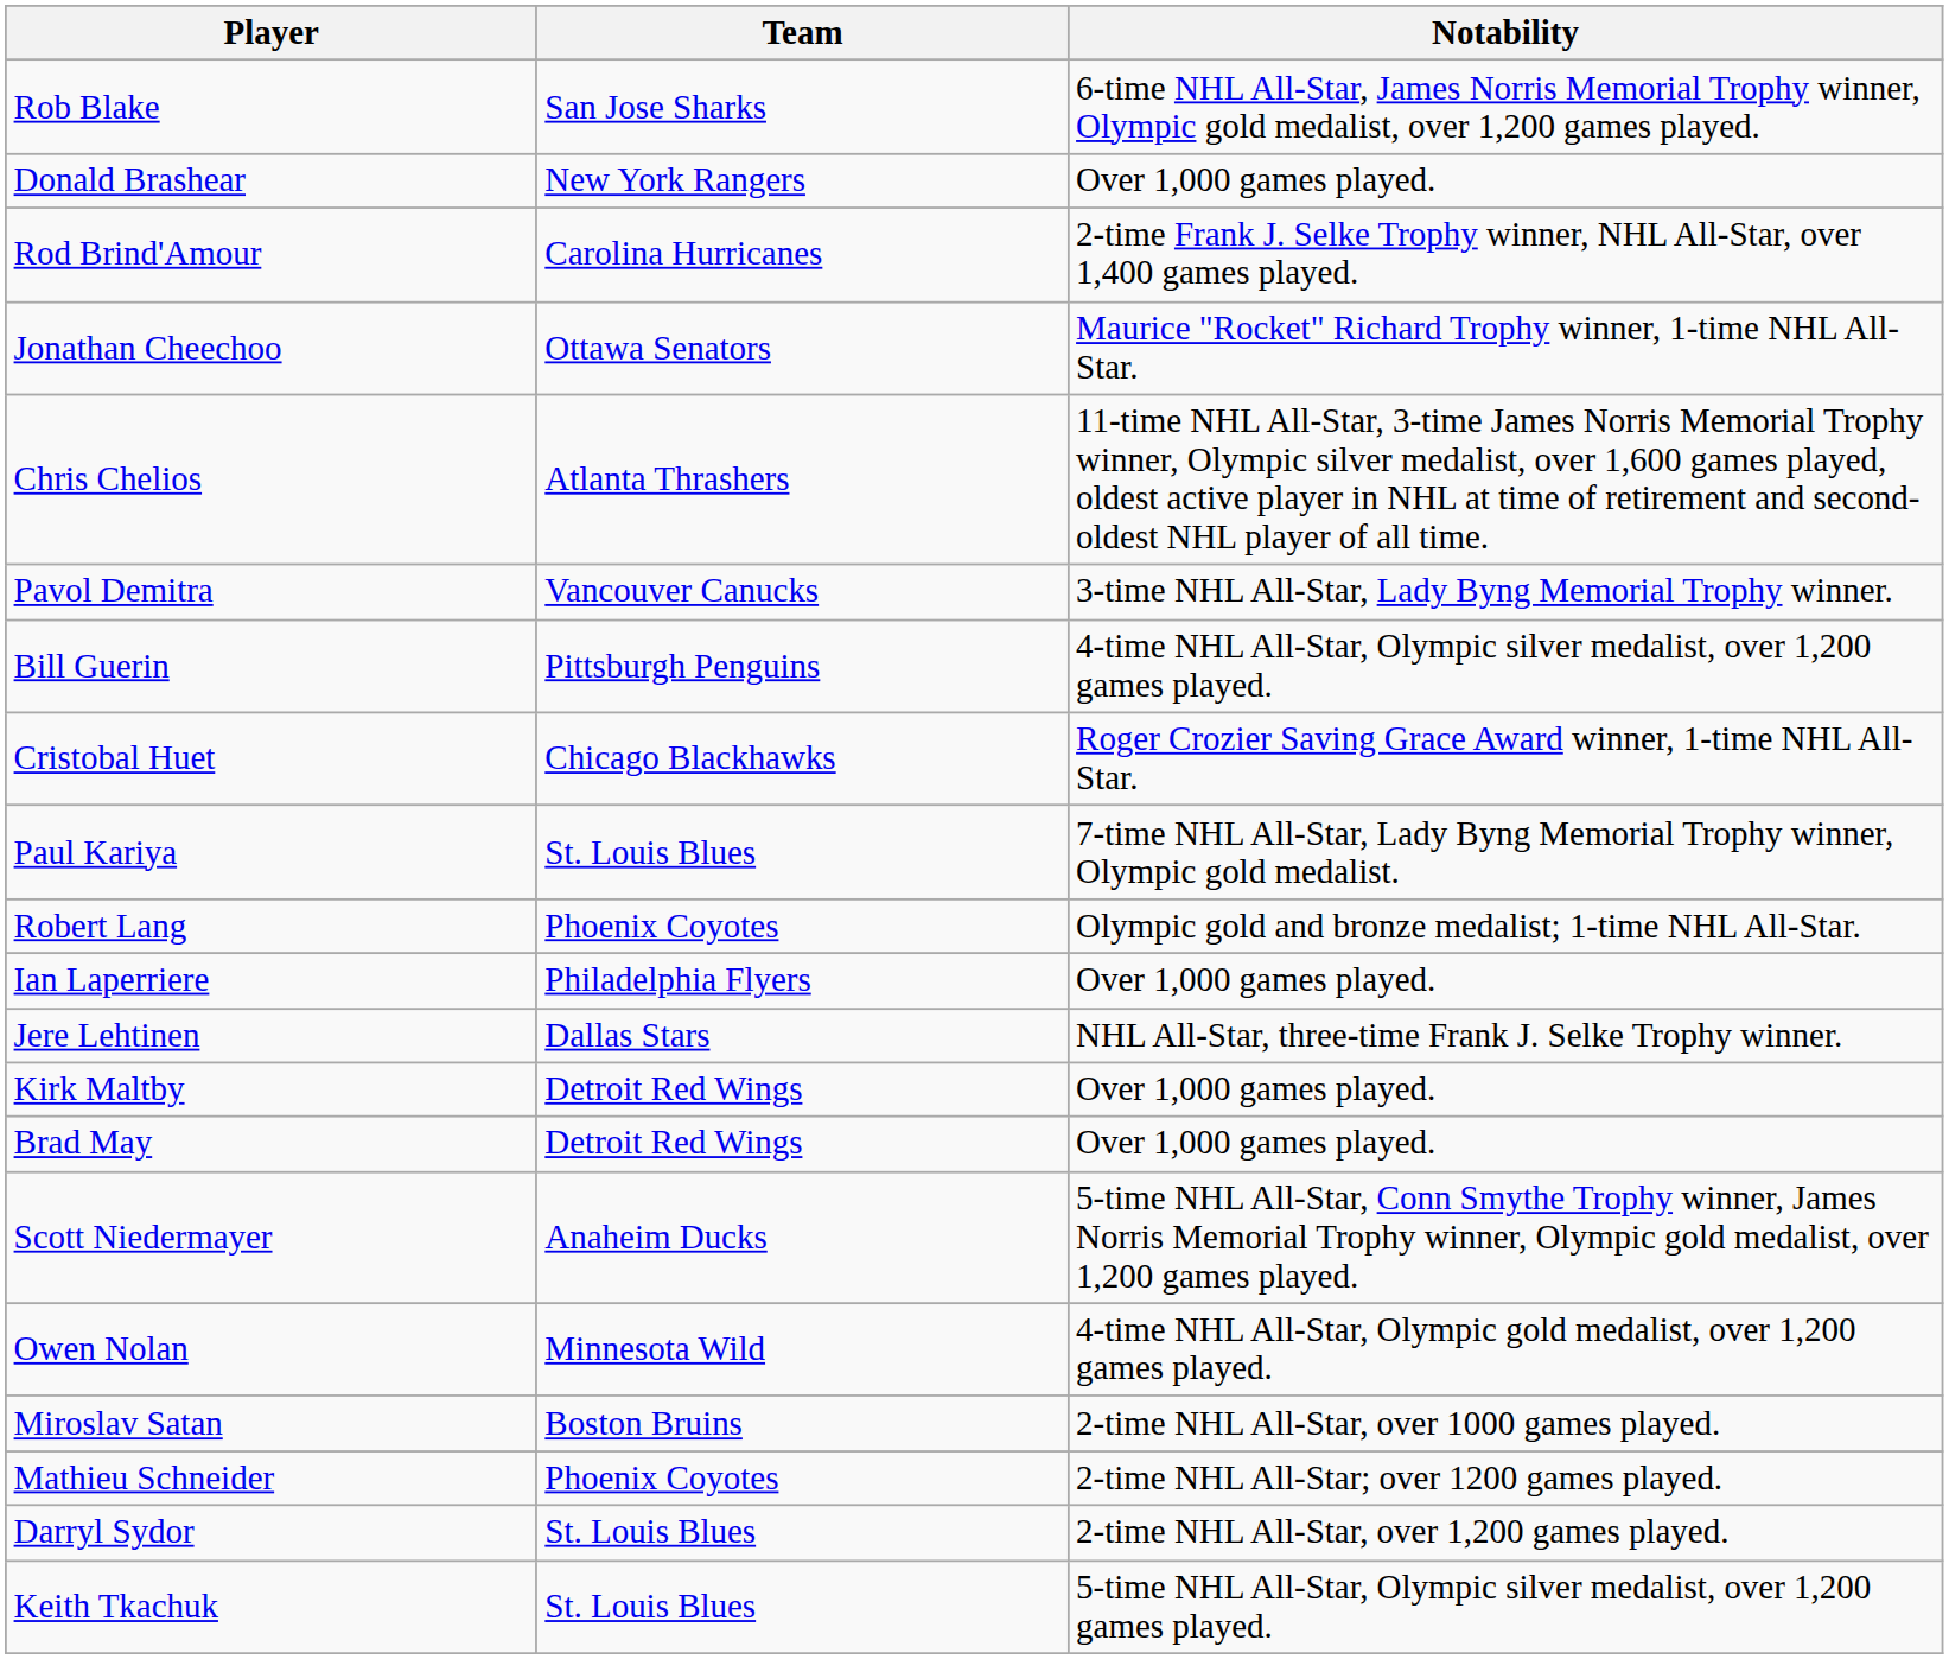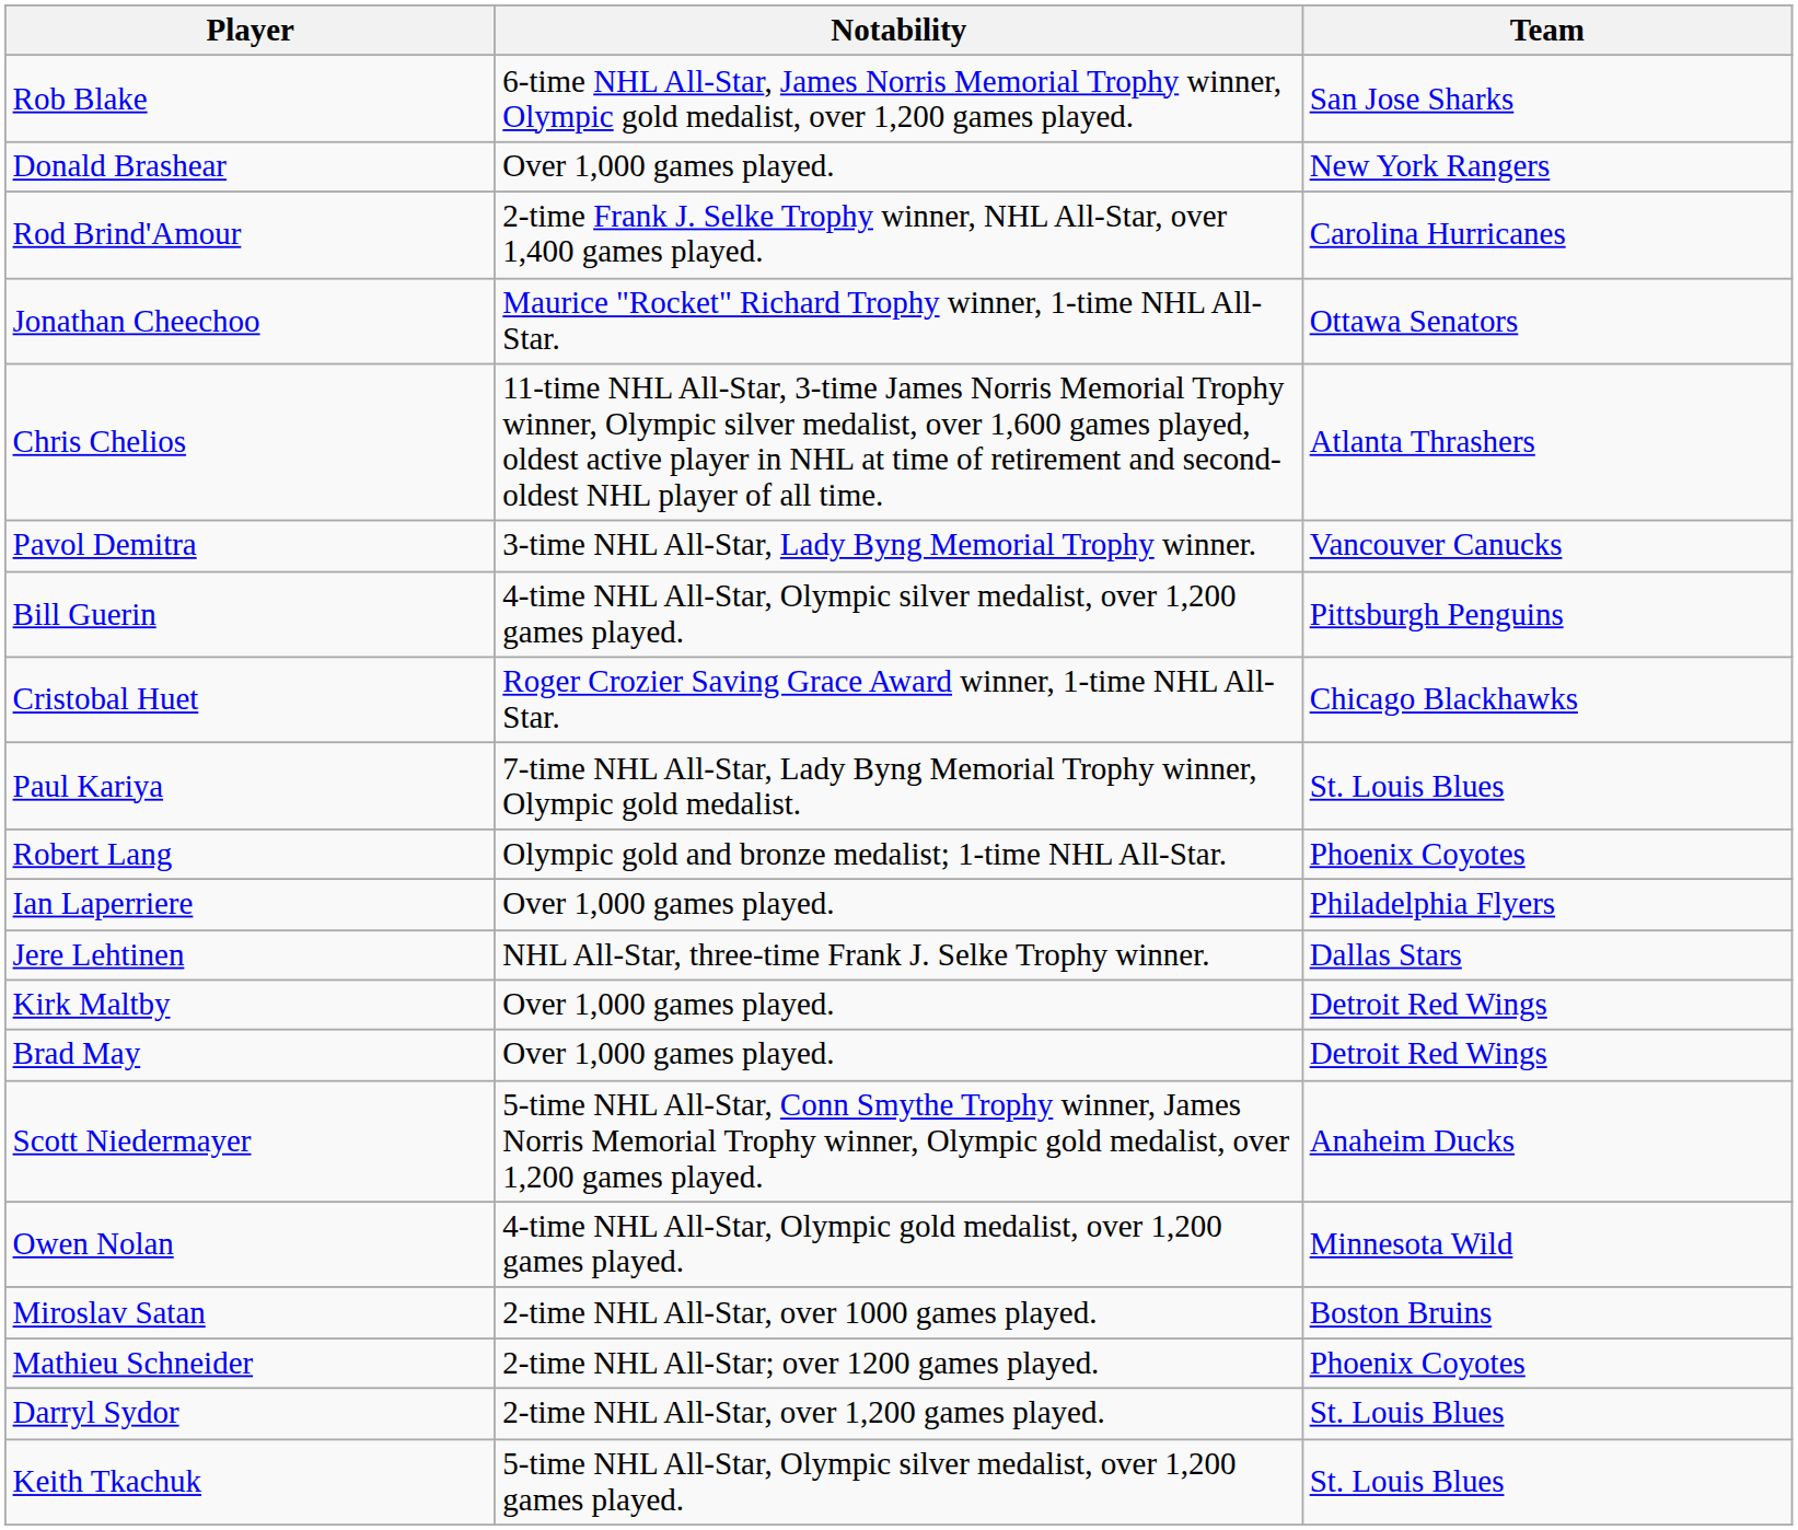 <table class="wikitable">
 <tr>
 <th style="width:15em">Player</th>
+<th style="width:25em">Notability</th>
 <th style="width:15em">Team</th>
-<th style="width:25em">Notability</th>
 </tr>
 <tr>
 <td><a href='#'>Rob Blake</a></td>
+<td>6-time <a href='#'>NHL All-Star</a>, <a href='#'>James Norris Memorial Trophy</a> winner, <a href='#'>Olympic</a> gold medalist, over 1,200 games played.</td>
 <td><a href='#'>San Jose Sharks</a></td>
-<td>6-time <a href='#'>NHL All-Star</a>, <a href='#'>James Norris Memorial Trophy</a> winner, <a href='#'>Olympic</a> gold medalist, over 1,200 games played.</td>
 </tr>
 <tr>
 <td><a href='#'>Donald Brashear</a></td>
+<td>Over 1,000 games played.</td>
 <td><a href='#'>New York Rangers</a></td>
-<td>Over 1,000 games played.</td>
 </tr>
 <tr>
 <td><a href='#'>Rod Brind'Amour</a></td>
+<td>2-time <a href='#'>Frank J. Selke Trophy</a> winner, NHL All-Star, over 1,400 games played.</td>
 <td><a href='#'>Carolina Hurricanes</a></td>
-<td>2-time <a href='#'>Frank J. Selke Trophy</a> winner, NHL All-Star, over 1,400 games played.</td>
 </tr>
 <tr>
 <td><a href='#'>Jonathan Cheechoo</a></td>
+<td><a href='#'>Maurice "Rocket" Richard Trophy</a> winner, 1-time NHL All-Star.</td>
 <td><a href='#'>Ottawa Senators</a></td>
-<td><a href='#'>Maurice "Rocket" Richard Trophy</a> winner, 1-time NHL All-Star.</td>
 </tr>
 <tr>
 <td><a href='#'>Chris Chelios</a></td>
+<td>11-time NHL All-Star, 3-time James Norris Memorial Trophy winner, Olympic silver medalist, over 1,600 games played, oldest active player in NHL at time of retirement and second-oldest NHL player of all time.</td>
 <td><a href='#'>Atlanta Thrashers</a></td>
-<td>11-time NHL All-Star, 3-time James Norris Memorial Trophy winner, Olympic silver medalist, over 1,600 games played, oldest active player in NHL at time of retirement and second-oldest NHL player of all time.</td>
 </tr>
 <tr>
 <td><a href='#'>Pavol Demitra</a></td>
+<td>3-time NHL All-Star, <a href='#'>Lady Byng Memorial Trophy</a> winner.</td>
 <td><a href='#'>Vancouver Canucks</a></td>
-<td>3-time NHL All-Star, <a href='#'>Lady Byng Memorial Trophy</a> winner.</td>
 </tr>
 <tr>
 <td><a href='#'>Bill Guerin</a></td>
+<td>4-time NHL All-Star, Olympic silver medalist, over 1,200 games played.</td>
 <td><a href='#'>Pittsburgh Penguins</a></td>
-<td>4-time NHL All-Star, Olympic silver medalist, over 1,200 games played.</td>
 </tr>
 <tr>
 <td><a href='#'>Cristobal Huet</a></td>
+<td><a href='#'>Roger Crozier Saving Grace Award</a> winner, 1-time NHL All-Star.</td>
 <td><a href='#'>Chicago Blackhawks</a></td>
-<td><a href='#'>Roger Crozier Saving Grace Award</a> winner, 1-time NHL All-Star.</td>
 </tr>
 <tr>
 <td><a href='#'>Paul Kariya</a></td>
+<td>7-time NHL All-Star, Lady Byng Memorial Trophy winner, Olympic gold medalist.</td>
 <td><a href='#'>St. Louis Blues</a></td>
-<td>7-time NHL All-Star, Lady Byng Memorial Trophy winner, Olympic gold medalist.</td>
 </tr>
 <tr>
 <td><a href='#'>Robert Lang</a></td>
+<td>Olympic gold and bronze medalist; 1-time NHL All-Star.</td>
 <td><a href='#'>Phoenix Coyotes</a></td>
-<td>Olympic gold and bronze medalist; 1-time NHL All-Star.</td>
 </tr>
 <tr>
 <td><a href='#'>Ian Laperriere</a></td>
+<td>Over 1,000 games played.</td>
 <td><a href='#'>Philadelphia Flyers</a></td>
-<td>Over 1,000 games played.</td>
 </tr>
 <tr>
 <td><a href='#'>Jere Lehtinen</a></td>
+<td>NHL All-Star, three-time Frank J. Selke Trophy winner.</td>
 <td><a href='#'>Dallas Stars</a></td>
-<td>NHL All-Star, three-time Frank J. Selke Trophy winner.</td>
 </tr>
 <tr>
 <td><a href='#'>Kirk Maltby</a></td>
+<td>Over 1,000 games played.</td>
 <td><a href='#'>Detroit Red Wings</a></td>
-<td>Over 1,000 games played.</td>
 </tr>
 <tr>
 <td><a href='#'>Brad May</a></td>
+<td>Over 1,000 games played.</td>
 <td><a href='#'>Detroit Red Wings</a></td>
-<td>Over 1,000 games played.</td>
 </tr>
 <tr>
 <td><a href='#'>Scott Niedermayer</a></td>
+<td>5-time NHL All-Star, <a href='#'>Conn Smythe Trophy</a> winner, James Norris Memorial Trophy winner, Olympic gold medalist, over 1,200 games played.</td>
 <td><a href='#'>Anaheim Ducks</a></td>
-<td>5-time NHL All-Star, <a href='#'>Conn Smythe Trophy</a> winner, James Norris Memorial Trophy winner, Olympic gold medalist, over 1,200 games played.</td>
 </tr>
 <tr>
 <td><a href='#'>Owen Nolan</a></td>
+<td>4-time NHL All-Star, Olympic gold medalist, over 1,200 games played.</td>
 <td><a href='#'>Minnesota Wild</a></td>
-<td>4-time NHL All-Star, Olympic gold medalist, over 1,200 games played.</td>
 </tr>
 <tr>
 <td><a href='#'>Miroslav Satan</a></td>
+<td>2-time NHL All-Star, over 1000 games played.</td>
 <td><a href='#'>Boston Bruins</a></td>
-<td>2-time NHL All-Star, over 1000 games played.</td>
 </tr>
 <tr>
 <td><a href='#'>Mathieu Schneider</a></td>
+<td>2-time NHL All-Star; over 1200 games played.</td>
 <td><a href='#'>Phoenix Coyotes</a></td>
-<td>2-time NHL All-Star; over 1200 games played.</td>
 </tr>
 <tr>
 <td><a href='#'>Darryl Sydor</a></td>
+<td>2-time NHL All-Star, over 1,200 games played.</td>
 <td><a href='#'>St. Louis Blues</a></td>
-<td>2-time NHL All-Star, over 1,200 games played.</td>
 </tr>
 <tr>
 <td><a href='#'>Keith Tkachuk</a></td>
+<td>5-time NHL All-Star, Olympic silver medalist, over 1,200 games played.</td>
 <td><a href='#'>St. Louis Blues</a></td>
-<td>5-time NHL All-Star, Olympic silver medalist, over 1,200 games played.</td>
 </tr>
 </table>
